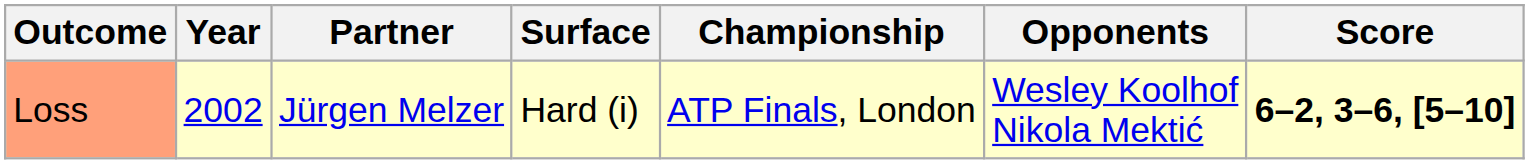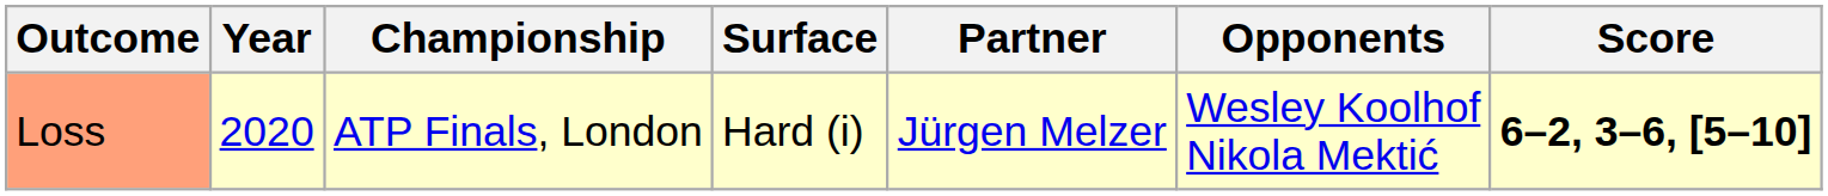 <table class="sortable wikitable">
 <tr>
 <th>Outcome</th>
 <th>Year</th>
+<th>Championship</th>
+<th>Surface</th>
 <th>Partner</th>
-<th>Surface</th>
-<th>Championship</th>
 <th>Opponents</th>
 <th class="unsortable">Score</th>
 </tr>
 <tr bgcolor=#ffffcc>
 <td bgcolor=FFA07A>Loss</td>
-<td><a href='#'>2002</a></td>
+<td><a href='#'>2020</a></td>
+<td><a href='#'>ATP Finals</a>, London</td>
+<td>Hard (i)</td>
 <td> <a href='#'>Jürgen Melzer</a></td>
-<td>Hard (i)</td>
-<td><a href='#'>ATP Finals</a>, London</td>
 <td> <a href='#'>Wesley Koolhof</a><br> <a href='#'>Nikola Mektić</a></td>
 <td><strong>6–2, 3–6, [5–10]</strong></td>
 </tr>
 </table>
